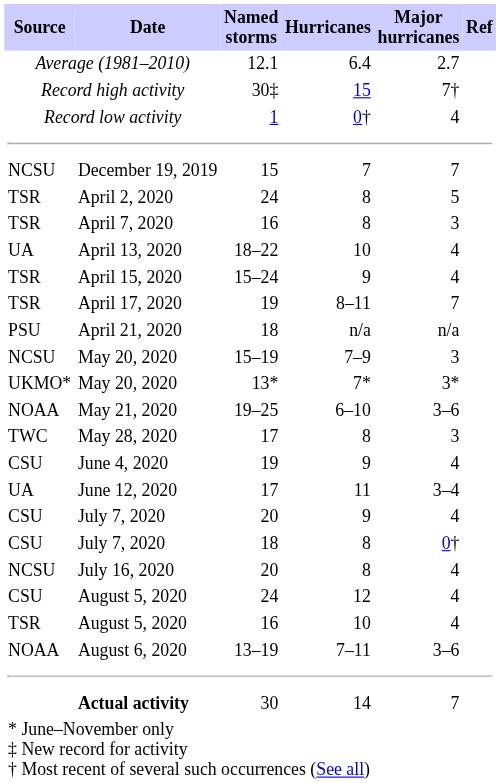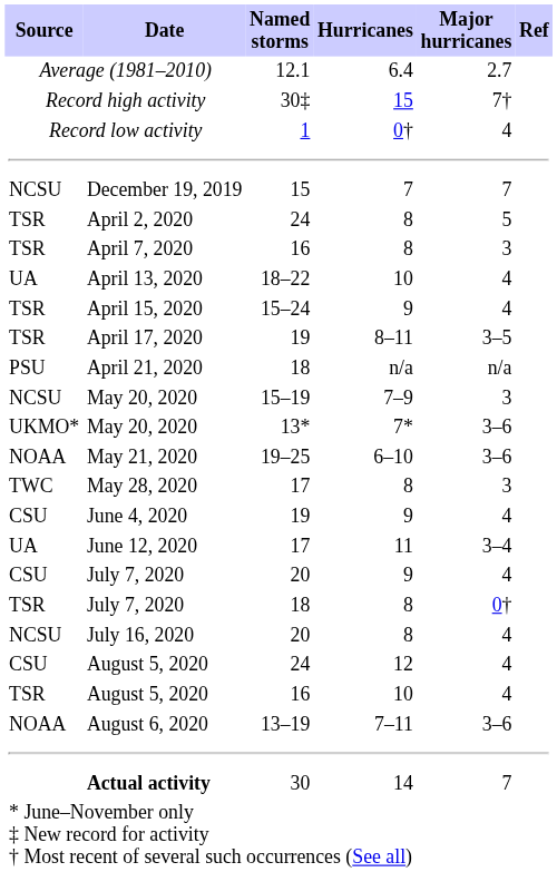 <table class="toccolours" cellspacing=0 cellpadding=3 style="float:right; margin-left:1em; text-align:right; clear: right">
 <tr style="background:#ccccff">
 <td align="center"><strong>Source</strong></td>
 <td align="center"><strong>Date</strong></td>
 <td align="center"><strong><span>Named<br>storms</span></strong></td>
 <td align="center"><strong><span>Hurricanes</span></strong></td>
 <td align="center"><strong><span>Major<br>hurricanes</span></strong></td>
 <td align="center"><strong><span>Ref</span></strong></td>
 </tr>
 <tr>
 <td align="center" colspan="2"><em>Average <span>(1981–2010)</span></em></td>
 <td>12.1</td>
 <td>6.4</td>
 <td>2.7</td>
 <td></td>
 </tr>
 <tr>
 <td align="center" colspan="2"><em>Record high activity</em></td>
 <td>30‡</td>
 <td><a href='#'>15</a></td>
 <td>7†</td>
 <td></td>
 </tr>
 <tr>
 <td align="center" colspan="2"><em>Record low activity</em></td>
 <td><a href='#'>1</a></td>
 <td><a href='#'>0</a>†</td>
 <td>4</td>
 <td></td>
 </tr>
 <tr>
 <td colspan="6" style="text-align:center;"><hr></td>
 </tr>
 <tr>
 <td align="left">NCSU</td>
 <td align="left">December 19, 2019</td>
 <td>15</td>
 <td>7</td>
 <td>7</td>
 <td></td>
 </tr>
 <tr>
 <td align="left">TSR</td>
 <td align="left">April 2, 2020</td>
 <td>24</td>
 <td>8</td>
 <td>5</td>
 <td></td>
 </tr>
 <tr>
 <td align="left">TSR</td>
 <td align="left">April 7, 2020</td>
 <td>16</td>
 <td>8</td>
 <td>3</td>
 <td></td>
 </tr>
 <tr>
 <td align="left">UA</td>
 <td align="left">April 13, 2020</td>
 <td>18–22</td>
 <td>10</td>
 <td>4</td>
 <td></td>
 </tr>
 <tr>
 <td align="left">TSR</td>
 <td align="left">April 15, 2020</td>
 <td>15–24</td>
 <td>9</td>
 <td>4</td>
 <td></td>
 </tr>
 <tr>
 <td align="left">TSR</td>
 <td align="left">April 17, 2020</td>
 <td>19</td>
 <td>8–11</td>
-<td>7</td>
+<td>3–5</td>
 <td></td>
 </tr>
 <tr>
 <td align="left">PSU</td>
 <td align="left">April 21, 2020</td>
 <td>18</td>
 <td>n/a</td>
 <td>n/a</td>
 <td></td>
 </tr>
 <tr>
 <td align="left">NCSU</td>
 <td align="left">May 20, 2020</td>
 <td>15–19</td>
 <td>7–9</td>
 <td>3</td>
 <td></td>
 </tr>
 <tr>
 <td align="left">UKMO*</td>
 <td align="left">May 20, 2020</td>
 <td>13*</td>
 <td>7*</td>
-<td>3*</td>
+<td>3–6</td>
 <td></td>
 </tr>
 <tr>
 <td align="left">NOAA</td>
 <td align="left">May 21, 2020</td>
 <td>19–25</td>
 <td>6–10</td>
 <td>3–6</td>
 <td></td>
 </tr>
 <tr>
 <td align="left">TWC</td>
 <td align="left">May 28, 2020</td>
 <td>17</td>
 <td>8</td>
 <td>3</td>
 <td></td>
 </tr>
 <tr>
 <td align="left">CSU</td>
 <td align="left">June 4, 2020</td>
 <td>19</td>
 <td>9</td>
 <td>4</td>
 <td></td>
 </tr>
 <tr>
 <td align="left">UA</td>
 <td align="left">June 12, 2020</td>
 <td>17</td>
 <td>11</td>
 <td>3–4</td>
 <td></td>
 </tr>
 <tr>
 <td align="left">CSU</td>
 <td align="left">July 7, 2020</td>
 <td>20</td>
 <td>9</td>
 <td>4</td>
 <td></td>
 </tr>
 <tr>
-<td align="left">CSU</td>
+<td align="left">TSR</td>
 <td align="left">July 7, 2020</td>
 <td>18</td>
 <td>8</td>
 <td><a href='#'>0</a>†</td>
 <td></td>
 </tr>
 <tr>
 <td align="left">NCSU</td>
 <td align="left">July 16, 2020</td>
 <td>20</td>
 <td>8</td>
 <td>4</td>
 <td></td>
 </tr>
 <tr>
 <td align="left">CSU</td>
 <td align="left">August 5, 2020</td>
 <td>24</td>
 <td>12</td>
 <td>4</td>
 <td></td>
 </tr>
 <tr>
 <td align="left">TSR</td>
 <td align="left">August 5, 2020</td>
 <td>16</td>
 <td>10</td>
 <td>4</td>
 <td></td>
 </tr>
 <tr>
 <td align="left">NOAA</td>
 <td align="left">August 6, 2020</td>
 <td>13–19</td>
 <td>7–11</td>
 <td>3–6</td>
 <td></td>
 </tr>
 <tr>
 <td colspan="6" style="text-align:center;"><hr></td>
 </tr>
 <tr>
 <td align="left"></td>
 <td align="left"><strong>Actual activity</strong><br></td>
 <td>30</td>
 <td>14</td>
 <td>7</td>
 </tr>
 <tr>
 <td align="left" colspan="5">* June–November only<br> ‡ New record for activity<br> † Most recent of several such occurrences (<a href='#'>See all</a>)</td>
 </tr>
 </table>
